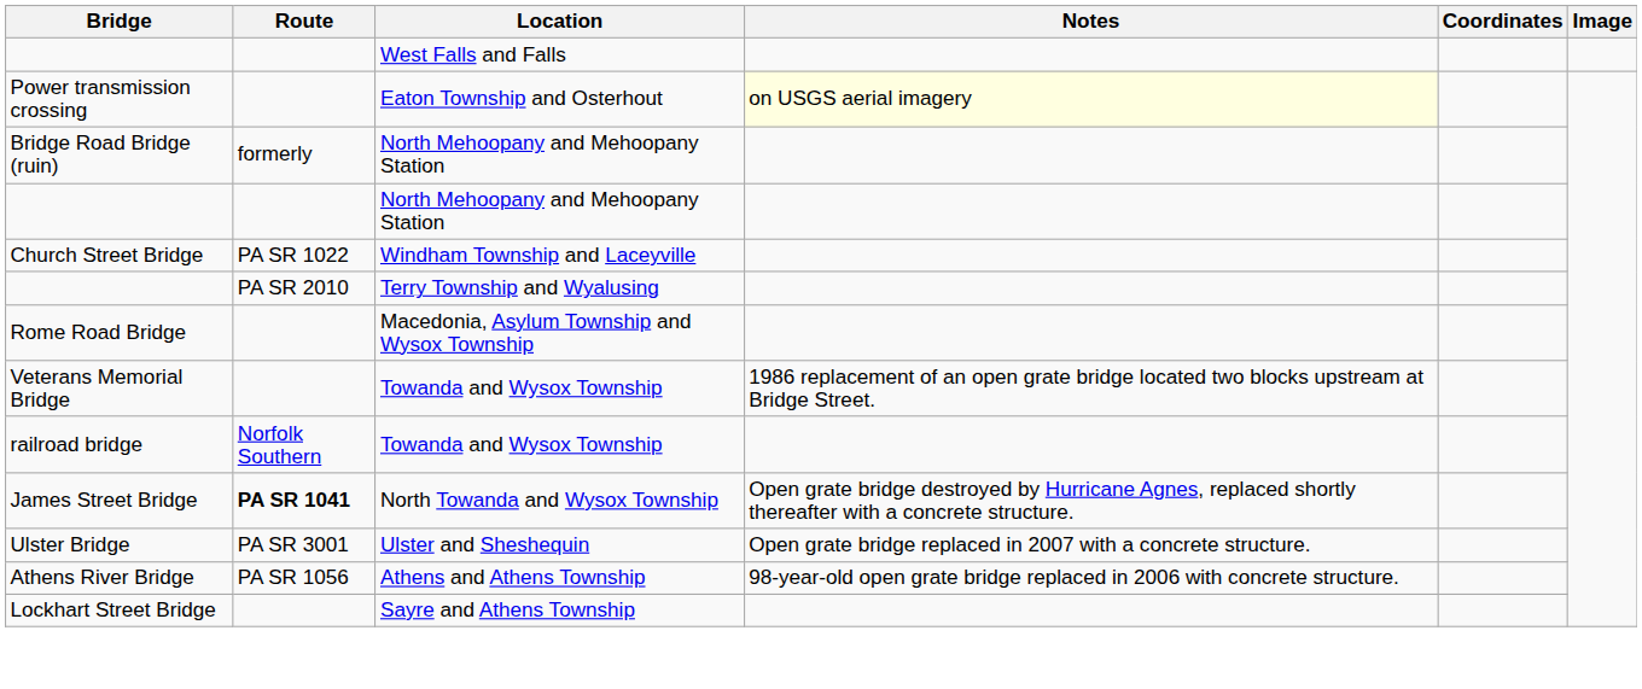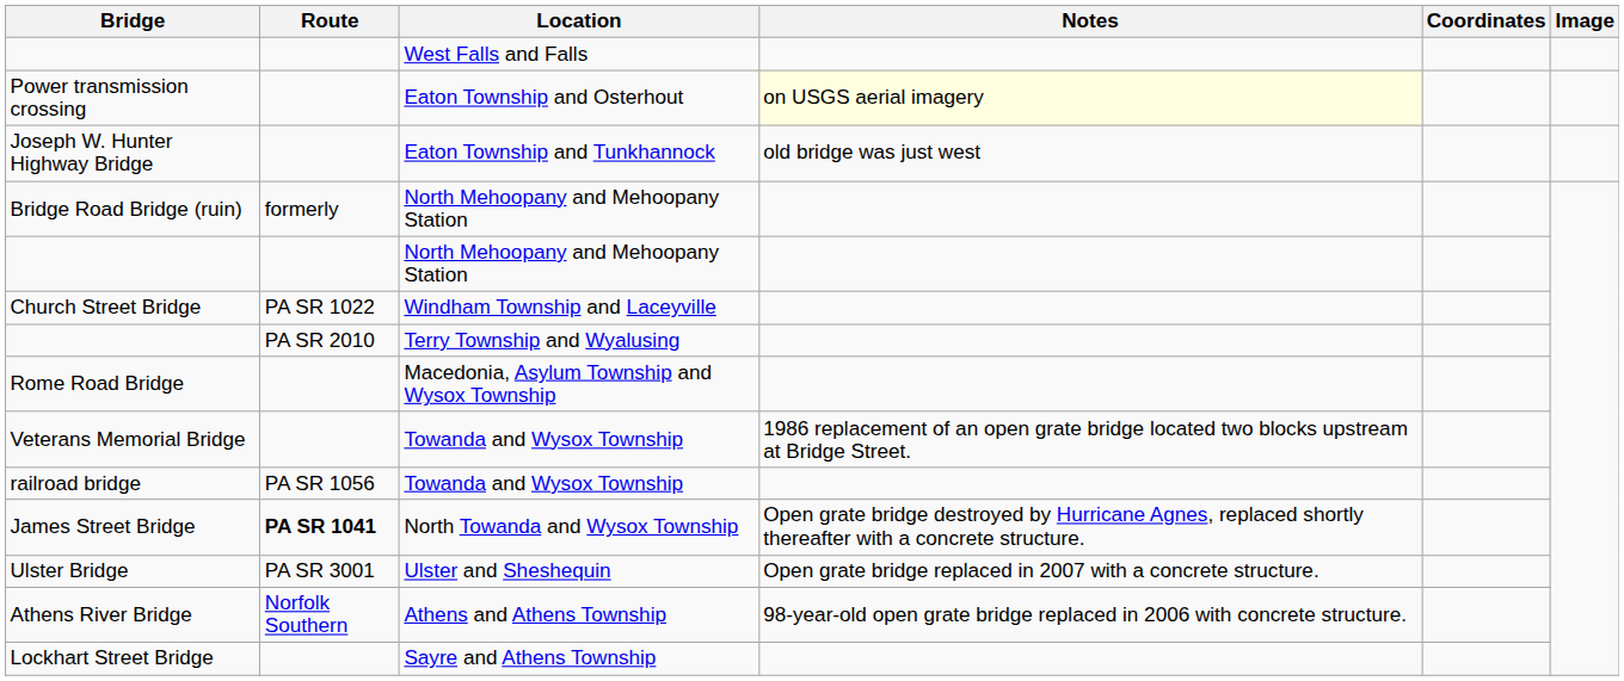 <table class="wikitable" style="width:100%">
 <tr>
 <th>Bridge</th>
 <th>Route</th>
 <th>Location</th>
 <th>Notes</th>
 <th>Coordinates</th>
 <th>Image</th>
 </tr>
 <tr>
 <td></td>
 <td></td>
 <td><a href='#'>West Falls</a> and Falls</td>
 <td></td>
 <td></td>
 <td></td>
 </tr>
 <tr>
 <td>Power transmission crossing</td>
 <td></td>
 <td><a href='#'>Eaton Township</a> and Osterhout</td>
 <td style="background: lightyellow;">on USGS aerial imagery</td>
+<td></td>
+</tr>
+<tr>
+<td>Joseph W. Hunter Highway Bridge</td>
+<td></td>
+<td><a href='#'>Eaton Township</a> and <a href='#'>Tunkhannock</a></td>
+<td>old bridge was just west</td>
+<td></td>
 <td></td>
 </tr>
 <tr>
 <td>Bridge Road Bridge (ruin)</td>
 <td>formerly </td>
 <td><a href='#'>North Mehoopany</a> and Mehoopany Station</td>
 <td></td>
 <td></td>
 </tr>
 <tr>
 <td></td>
 <td></td>
 <td><a href='#'>North Mehoopany</a> and Mehoopany Station</td>
 <td></td>
 <td></td>
 </tr>
 <tr>
 <td>Church Street Bridge</td>
 <td>PA SR 1022</td>
 <td><a href='#'>Windham Township</a> and <a href='#'>Laceyville</a></td>
 <td></td>
 <td></td>
 </tr>
 <tr>
 <td></td>
 <td>PA SR 2010</td>
 <td><a href='#'>Terry Township</a> and <a href='#'>Wyalusing</a></td>
 <td></td>
 <td></td>
 </tr>
 <tr>
 <td>Rome Road Bridge</td>
 <td></td>
 <td>Macedonia, <a href='#'>Asylum Township</a> and <a href='#'>Wysox Township</a></td>
 <td></td>
 <td></td>
 </tr>
 <tr>
 <td>Veterans Memorial Bridge</td>
 <td></td>
 <td><a href='#'>Towanda</a> and <a href='#'>Wysox Township</a></td>
 <td>1986 replacement of an open grate bridge located two blocks upstream at Bridge Street.</td>
 <td></td>
 </tr>
 <tr>
 <td>railroad bridge</td>
-<td><a href='#'>Norfolk Southern</a></td>
+<td>PA SR 1056</td>
 <td><a href='#'>Towanda</a> and <a href='#'>Wysox Township</a></td>
 <td></td>
 <td></td>
 </tr>
 <tr>
 <td>James Street Bridge</td>
 <td><strong>PA SR 1041</strong></td>
 <td>North <a href='#'>Towanda</a> and <a href='#'>Wysox Township</a></td>
 <td>Open grate bridge destroyed by <a href='#'>Hurricane Agnes</a>, replaced shortly thereafter with a concrete structure.</td>
 <td></td>
 </tr>
 <tr>
 <td>Ulster Bridge</td>
 <td>PA SR 3001</td>
 <td><a href='#'>Ulster</a> and <a href='#'>Sheshequin</a></td>
 <td>Open grate bridge replaced in 2007 with a concrete structure.</td>
 <td></td>
 </tr>
 <tr>
 <td>Athens River Bridge</td>
-<td>PA SR 1056</td>
+<td><a href='#'>Norfolk Southern</a></td>
 <td><a href='#'>Athens</a> and <a href='#'>Athens Township</a></td>
 <td>98-year-old open grate bridge replaced in 2006 with concrete structure.</td>
 <td></td>
 </tr>
 <tr>
 <td>Lockhart Street Bridge</td>
 <td></td>
 <td><a href='#'>Sayre</a> and <a href='#'>Athens Township</a></td>
 <td></td>
 <td></td>
 </tr>
 </table>
